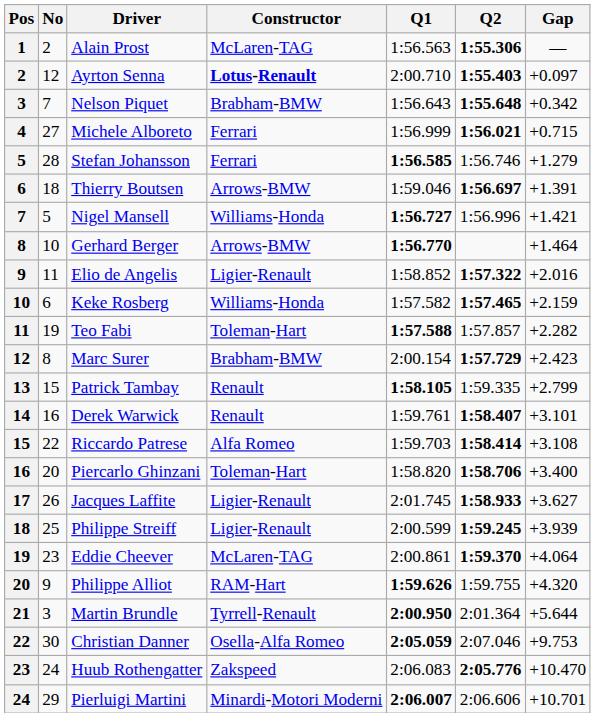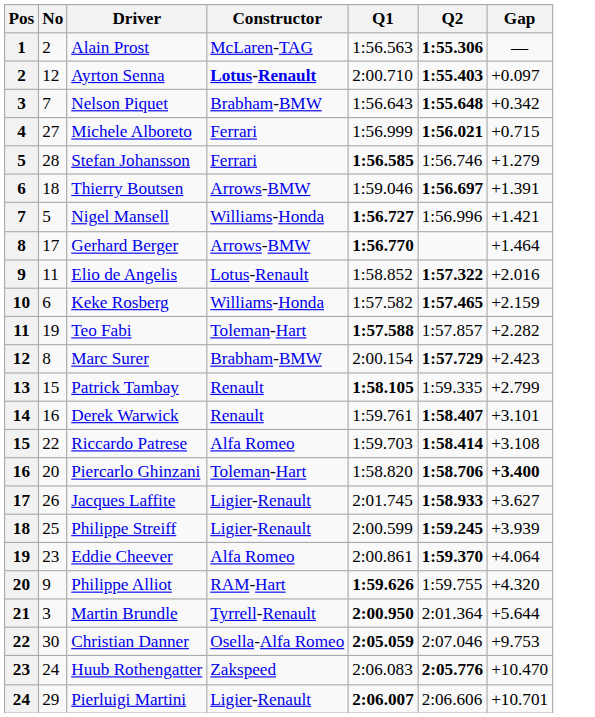 <table class="wikitable sortable" style="font-size: 95%;">
 <tr>
 <th>Pos</th>
 <th>No</th>
 <th>Driver</th>
 <th>Constructor</th>
 <th>Q1</th>
 <th>Q2</th>
 <th>Gap</th>
 </tr>
 <tr>
 <th>1</th>
 <td>2</td>
 <td data-sort-value="pro"> <a href='#'>Alain Prost</a></td>
 <td><a href='#'>McLaren</a>-<a href='#'>TAG</a></td>
 <td>1:56.563</td>
 <td><strong>1:55.306</strong></td>
 <td data-sort-value="0.001" align="center">—</td>
 </tr>
 <tr>
 <th>2</th>
 <td>12</td>
 <td data-sort-value="sen"> <a href='#'>Ayrton Senna</a></td>
 <td><strong><a href='#'>Lotus</a>-<a href='#'>Renault</a></strong></td>
 <td>2:00.710</td>
 <td><strong>1:55.403</strong></td>
 <td>+0.097</td>
 </tr>
 <tr>
 <th>3</th>
 <td>7</td>
 <td data-sort-value="piq"> <a href='#'>Nelson Piquet</a></td>
 <td><a href='#'>Brabham</a>-<a href='#'>BMW</a></td>
 <td>1:56.643</td>
 <td><strong>1:55.648</strong></td>
 <td>+0.342</td>
 </tr>
 <tr>
 <th>4</th>
 <td>27</td>
 <td data-sort-value="alb"> <a href='#'>Michele Alboreto</a></td>
 <td><a href='#'>Ferrari</a></td>
 <td>1:56.999</td>
 <td><strong>1:56.021</strong></td>
 <td>+0.715</td>
 </tr>
 <tr>
 <th>5</th>
 <td>28</td>
 <td data-sort-value="joh"> <a href='#'>Stefan Johansson</a></td>
 <td><a href='#'>Ferrari</a></td>
 <td><strong>1:56.585</strong></td>
 <td>1:56.746</td>
 <td>+1.279</td>
 </tr>
 <tr>
 <th>6</th>
 <td>18</td>
 <td data-sort-value="bou"> <a href='#'>Thierry Boutsen</a></td>
 <td><a href='#'>Arrows</a>-<a href='#'>BMW</a></td>
 <td>1:59.046</td>
 <td><strong>1:56.697</strong></td>
 <td>+1.391</td>
 </tr>
 <tr>
 <th>7</th>
 <td>5</td>
 <td data-sort-value="man"> <a href='#'>Nigel Mansell</a></td>
 <td><a href='#'>Williams</a>-<a href='#'>Honda</a></td>
 <td><strong>1:56.727</strong></td>
 <td>1:56.996</td>
 <td>+1.421</td>
 </tr>
 <tr>
 <th>8</th>
-<td>10</td>
+<td>17</td>
 <td data-sort-value="ber"> <a href='#'>Gerhard Berger</a></td>
 <td><a href='#'>Arrows</a>-<a href='#'>BMW</a></td>
 <td><strong>1:56.770</strong></td>
 <td data-sort-value=9:99></td>
 <td>+1.464</td>
 </tr>
 <tr>
 <th>9</th>
 <td>11</td>
 <td data-sort-value="de A"> <a href='#'>Elio de Angelis</a></td>
-<td><a href='#'>Ligier</a>-<a href='#'>Renault</a></td>
+<td><a href='#'>Lotus</a>-<a href='#'>Renault</a></td>
 <td>1:58.852</td>
 <td><strong>1:57.322</strong></td>
 <td>+2.016</td>
 </tr>
 <tr>
 <th>10</th>
 <td>6</td>
 <td data-sort-value="ros"> <a href='#'>Keke Rosberg</a></td>
 <td><a href='#'>Williams</a>-<a href='#'>Honda</a></td>
 <td>1:57.582</td>
 <td><strong>1:57.465</strong></td>
 <td>+2.159</td>
 </tr>
 <tr>
 <th>11</th>
 <td>19</td>
 <td data-sort-value="fab"> <a href='#'>Teo Fabi</a></td>
 <td><a href='#'>Toleman</a>-<a href='#'>Hart</a></td>
 <td><strong>1:57.588</strong></td>
 <td>1:57.857</td>
 <td>+2.282</td>
 </tr>
 <tr>
 <th>12</th>
 <td>8</td>
 <td data-sort-value="sur"> <a href='#'>Marc Surer</a></td>
 <td><a href='#'>Brabham</a>-<a href='#'>BMW</a></td>
 <td>2:00.154</td>
 <td><strong>1:57.729</strong></td>
 <td>+2.423</td>
 </tr>
 <tr>
 <th>13</th>
 <td>15</td>
 <td data-sort-value="tam"> <a href='#'>Patrick Tambay</a></td>
 <td><a href='#'>Renault</a></td>
 <td><strong>1:58.105</strong></td>
 <td>1:59.335</td>
 <td>+2.799</td>
 </tr>
 <tr>
 <th>14</th>
 <td>16</td>
 <td data-sort-value="war"> <a href='#'>Derek Warwick</a></td>
 <td><a href='#'>Renault</a></td>
 <td>1:59.761</td>
 <td><strong>1:58.407</strong></td>
 <td>+3.101</td>
 </tr>
 <tr>
 <th>15</th>
 <td>22</td>
 <td data-sort-value="Pat"> <a href='#'>Riccardo Patrese</a></td>
 <td><a href='#'>Alfa Romeo</a></td>
 <td>1:59.703</td>
 <td><strong>1:58.414</strong></td>
 <td>+3.108</td>
 </tr>
 <tr>
 <th>16</th>
 <td>20</td>
 <td data-sort-value="ghi"> <a href='#'>Piercarlo Ghinzani</a></td>
 <td><a href='#'>Toleman</a>-<a href='#'>Hart</a></td>
 <td>1:58.820</td>
 <td><strong>1:58.706</strong></td>
-<td>+3.400</td>
+<td><strong>+3.400</strong></td>
 </tr>
 <tr>
 <th>17</th>
 <td>26</td>
 <td data-sort-value="laf"> <a href='#'>Jacques Laffite</a></td>
 <td><a href='#'>Ligier</a>-<a href='#'>Renault</a></td>
 <td>2:01.745</td>
 <td><strong>1:58.933</strong></td>
 <td>+3.627</td>
 </tr>
 <tr>
 <th>18</th>
 <td>25</td>
 <td data-sort-value="str"> <a href='#'>Philippe Streiff</a></td>
 <td><a href='#'>Ligier</a>-<a href='#'>Renault</a></td>
 <td>2:00.599</td>
 <td><strong>1:59.245</strong></td>
 <td>+3.939</td>
 </tr>
 <tr>
 <th>19</th>
 <td>23</td>
 <td data-sort-value="che"> <a href='#'>Eddie Cheever</a></td>
-<td><a href='#'>McLaren</a>-<a href='#'>TAG</a></td>
+<td><a href='#'>Alfa Romeo</a></td>
 <td>2:00.861</td>
 <td><strong>1:59.370</strong></td>
 <td>+4.064</td>
 </tr>
 <tr>
 <th>20</th>
 <td>9</td>
 <td data-sort-value="all"> <a href='#'>Philippe Alliot</a></td>
 <td><a href='#'>RAM</a>-<a href='#'>Hart</a></td>
 <td><strong>1:59.626</strong></td>
 <td>1:59.755</td>
 <td>+4.320</td>
 </tr>
 <tr>
 <th>21</th>
 <td>3</td>
 <td data-sort-value="bru"> <a href='#'>Martin Brundle</a></td>
 <td><a href='#'>Tyrrell</a>-<a href='#'>Renault</a></td>
 <td><strong>2:00.950</strong></td>
 <td>2:01.364</td>
 <td>+5.644</td>
 </tr>
 <tr>
 <th>22</th>
 <td>30</td>
 <td data-sort-value="dan"> <a href='#'>Christian Danner</a></td>
 <td><a href='#'>Osella</a>-<a href='#'>Alfa Romeo</a></td>
 <td><strong>2:05.059</strong></td>
 <td>2:07.046</td>
 <td>+9.753</td>
 </tr>
 <tr>
 <th>23</th>
 <td>24</td>
 <td data-sort-value="rot"> <a href='#'>Huub Rothengatter</a></td>
 <td><a href='#'>Zakspeed</a></td>
 <td>2:06.083</td>
 <td><strong>2:05.776</strong></td>
 <td>+10.470</td>
 </tr>
 <tr>
 <th>24</th>
 <td>29</td>
 <td data-sort-value="mar"> <a href='#'>Pierluigi Martini</a></td>
-<td><a href='#'>Minardi</a>-<a href='#'>Motori Moderni</a></td>
+<td><a href='#'>Ligier</a>-<a href='#'>Renault</a></td>
 <td><strong>2:06.007</strong></td>
 <td>2:06.606</td>
 <td>+10.701</td>
 </tr>
 </table>
